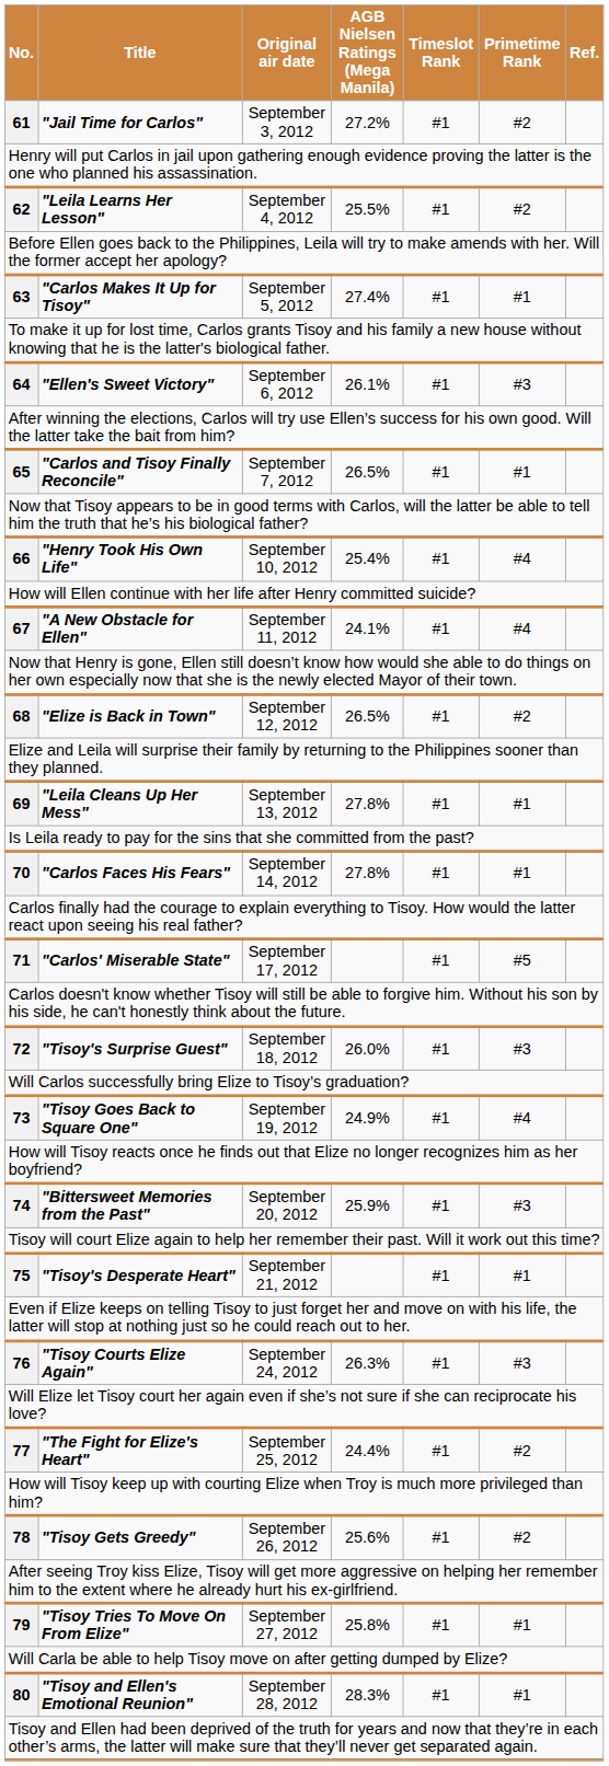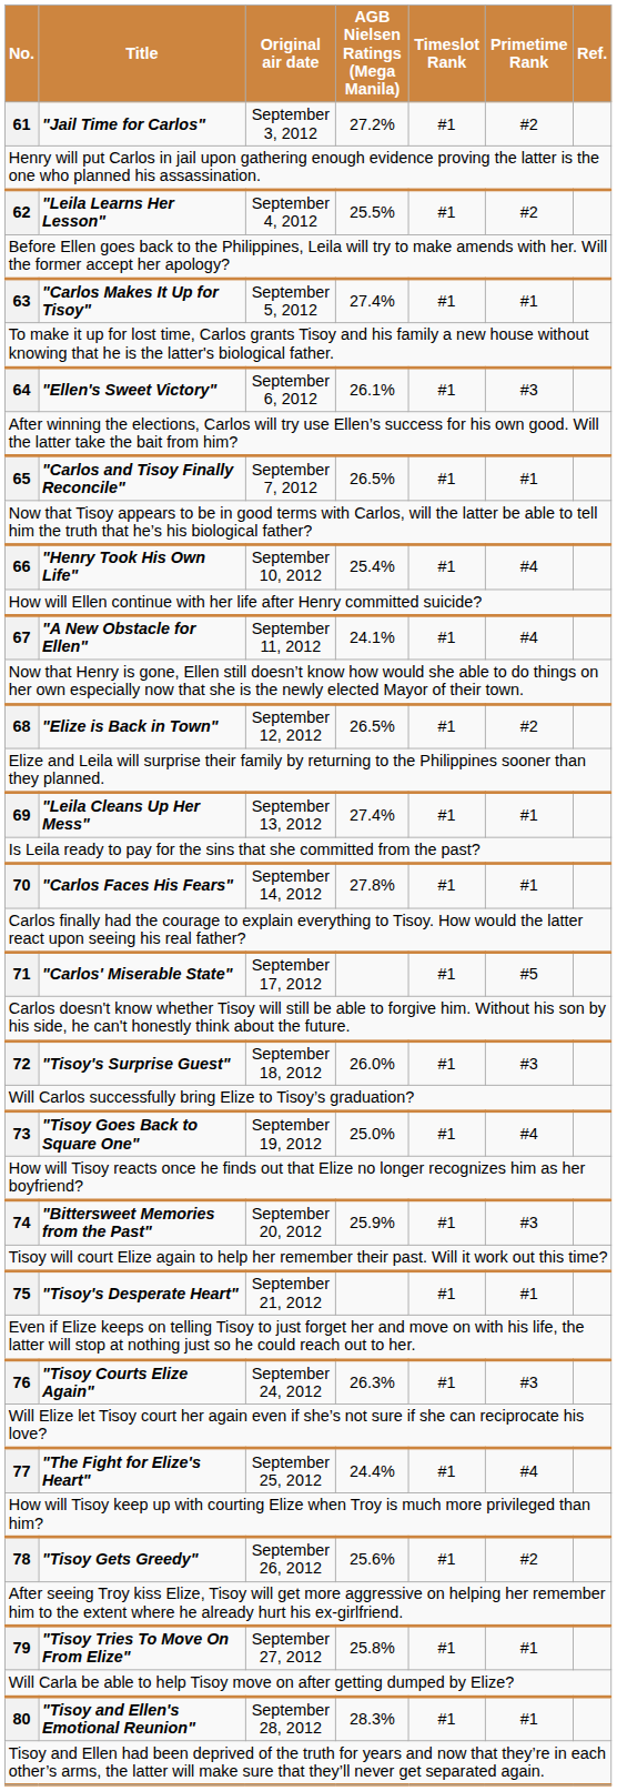 <table class="wikitable" style="text-align:center">
 <tr>
 <th style="background:#CD853F; color:#ffffff">No.</th>
 <th style="background:#CD853F; color:#ffffff">Title</th>
 <th style="background:#CD853F; color:#ffffff">Original air date</th>
 <th style="background:#CD853F; color:#ffffff">AGB Nielsen Ratings<br>(Mega Manila)</th>
 <th style="background:#CD853F; color:#ffffff">Timeslot Rank</th>
 <th style="background:#CD853F; color:#ffffff">Primetime Rank</th>
 <th style="background:#CD853F; color:#ffffff">Ref.</th>
 </tr>
 <tr>
 <th>61</th>
 <td align="left"><strong><em>"Jail Time for Carlos"</em></strong></td>
 <td>September 3, 2012</td>
 <td>27.2%</td>
 <td>#1</td>
 <td>#2</td>
 <td></td>
 </tr>
 <tr>
 <td colspan = "7" style="text-align: left; border-bottom: 3px solid #CD853F;">Henry will put Carlos in jail upon gathering enough evidence proving the latter is the one who planned his assassination.</td>
 </tr>
 <tr>
 <th>62</th>
 <td align="left"><strong><em>"Leila Learns Her Lesson"</em></strong></td>
 <td>September 4, 2012</td>
 <td>25.5%</td>
 <td>#1</td>
 <td>#2</td>
 <td></td>
 </tr>
 <tr>
 <td colspan = "7" style="text-align: left; border-bottom: 3px solid #CD853F;">Before Ellen goes back to the Philippines, Leila will try to make amends with her. Will the former accept her apology?</td>
 </tr>
 <tr>
 <th>63</th>
 <td align="left"><strong><em>"Carlos Makes It Up for Tisoy"</em></strong></td>
 <td>September 5, 2012</td>
 <td>27.4%</td>
 <td>#1</td>
 <td>#1</td>
 <td></td>
 </tr>
 <tr>
 <td colspan = "7" style="text-align: left; border-bottom: 3px solid #CD853F;">To make it up for lost time, Carlos grants Tisoy and his family a new house without knowing that he is the latter's biological father.</td>
 </tr>
 <tr>
 <th>64</th>
 <td align="left"><strong><em>"Ellen's Sweet Victory"</em></strong></td>
 <td>September 6, 2012</td>
 <td>26.1%</td>
 <td>#1</td>
 <td>#3</td>
 <td></td>
 </tr>
 <tr>
 <td colspan = "7" style="text-align: left; border-bottom: 3px solid #CD853F;">After winning the elections, Carlos will try use Ellen’s success for his own good. Will the latter take the bait from him?</td>
 </tr>
 <tr>
 <th>65</th>
 <td align="left"><strong><em>"Carlos and Tisoy Finally Reconcile"</em></strong></td>
 <td>September 7, 2012</td>
 <td>26.5%</td>
 <td>#1</td>
 <td>#1</td>
 <td></td>
 </tr>
 <tr>
 <td colspan = "7" style="text-align: left; border-bottom: 3px solid #CD853F;">Now that Tisoy appears to be in good terms with Carlos, will the latter be able to tell him the truth that he’s his biological father?</td>
 </tr>
 <tr>
 <th>66</th>
 <td align="left"><strong><em>"Henry Took His Own Life"</em></strong></td>
 <td>September 10, 2012</td>
 <td>25.4%</td>
 <td>#1</td>
 <td>#4</td>
 <td></td>
 </tr>
 <tr>
 <td colspan = "7" style="text-align: left; border-bottom: 3px solid #CD853F;">How will Ellen continue with her life after Henry committed suicide?</td>
 </tr>
 <tr>
 <th>67</th>
 <td align="left"><strong><em>"A New Obstacle for Ellen"</em></strong></td>
 <td>September 11, 2012</td>
 <td>24.1%</td>
 <td>#1</td>
 <td>#4</td>
 <td></td>
 </tr>
 <tr>
 <td colspan = "7" style="text-align: left; border-bottom: 3px solid #CD853F;">Now that Henry is gone, Ellen still doesn’t know how would she able to do things on her own especially now that she is the newly elected Mayor of their town.</td>
 </tr>
 <tr>
 <th>68</th>
 <td align="left"><strong><em>"Elize is Back in Town"</em></strong></td>
 <td>September 12, 2012</td>
 <td>26.5%</td>
 <td>#1</td>
 <td>#2</td>
 <td></td>
 </tr>
 <tr>
 <td colspan = "7" style="text-align: left; border-bottom: 3px solid #CD853F;">Elize and Leila will surprise their family by returning to the Philippines sooner than they planned.</td>
 </tr>
 <tr>
 <th>69</th>
 <td align="left"><strong><em>"Leila Cleans Up Her Mess"</em></strong></td>
 <td>September 13, 2012</td>
-<td>27.8%</td>
+<td>27.4%</td>
 <td>#1</td>
 <td>#1</td>
 <td></td>
 </tr>
 <tr>
 <td colspan = "7" style="text-align: left; border-bottom: 3px solid #CD853F;">Is Leila ready to pay for the sins that she committed from the past?</td>
 </tr>
 <tr>
 <th>70</th>
 <td align="left"><strong><em>"Carlos Faces His Fears"</em></strong></td>
 <td>September 14, 2012</td>
 <td>27.8%</td>
 <td>#1</td>
 <td>#1</td>
 <td></td>
 </tr>
 <tr>
 <td colspan = "7" style="text-align: left; border-bottom: 3px solid #CD853F;">Carlos finally had the courage to explain everything to Tisoy. How would the latter react upon seeing his real father?</td>
 </tr>
 <tr>
 <th>71</th>
 <td align="left"><strong><em>"Carlos' Miserable State"</em></strong></td>
 <td>September 17, 2012</td>
 <td></td>
 <td>#1</td>
 <td>#5</td>
 <td></td>
 </tr>
 <tr>
 <td colspan = "7" style="text-align: left; border-bottom: 3px solid #CD853F;">Carlos doesn't know whether Tisoy will still be able to forgive him. Without his son by his side, he can't honestly think about the future.</td>
 </tr>
 <tr>
 <th>72</th>
 <td align="left"><strong><em>"Tisoy's Surprise Guest"</em></strong></td>
 <td>September 18, 2012</td>
 <td>26.0%</td>
 <td>#1</td>
 <td>#3</td>
 <td></td>
 </tr>
 <tr>
 <td colspan = "7" style="text-align: left; border-bottom: 3px solid #CD853F;">Will Carlos successfully bring Elize to Tisoy’s graduation?</td>
 </tr>
 <tr>
 <th>73</th>
 <td align="left"><strong><em>"Tisoy Goes Back to Square One"</em></strong></td>
 <td>September 19, 2012</td>
-<td>24.9%</td>
+<td>25.0%</td>
 <td>#1</td>
 <td>#4</td>
 <td></td>
 </tr>
 <tr>
 <td colspan = "7" style="text-align: left; border-bottom: 3px solid #CD853F;">How will Tisoy reacts once he finds out that Elize no longer recognizes him as her boyfriend?</td>
 </tr>
 <tr>
 <th>74</th>
 <td align="left"><strong><em>"Bittersweet Memories from the Past"</em></strong></td>
 <td>September 20, 2012</td>
 <td>25.9%</td>
 <td>#1</td>
 <td>#3</td>
 <td></td>
 </tr>
 <tr>
 <td colspan = "7" style="text-align: left; border-bottom: 3px solid #CD853F;">Tisoy will court Elize again to help her remember their past. Will it work out this time?</td>
 </tr>
 <tr>
 <th>75</th>
 <td align="left"><strong><em>"Tisoy's Desperate Heart"</em></strong></td>
 <td>September 21, 2012</td>
 <td></td>
 <td>#1</td>
 <td>#1</td>
 <td></td>
 </tr>
 <tr>
 <td colspan = "7" style="text-align: left; border-bottom: 3px solid #CD853F;">Even if Elize keeps on telling Tisoy to just forget her and move on with his life, the latter will stop at nothing just so he could reach out to her.</td>
 </tr>
 <tr>
 <th>76</th>
 <td align="left"><strong><em>"Tisoy Courts Elize Again"</em></strong></td>
 <td>September 24, 2012</td>
 <td>26.3%</td>
 <td>#1</td>
 <td>#3</td>
 <td></td>
 </tr>
 <tr>
 <td colspan = "7" style="text-align: left; border-bottom: 3px solid #CD853F;">Will Elize let Tisoy court her again even if she’s not sure if she can reciprocate his love?</td>
 </tr>
 <tr>
 <th>77</th>
 <td align="left"><strong><em>"The Fight for Elize's Heart"</em></strong></td>
 <td>September 25, 2012</td>
 <td>24.4%</td>
 <td>#1</td>
-<td>#2</td>
+<td>#4</td>
 <td></td>
 </tr>
 <tr>
 <td colspan = "7" style="text-align: left; border-bottom: 3px solid #CD853F;">How will Tisoy keep up with courting Elize when Troy is much more privileged than him?</td>
 </tr>
 <tr>
 <th>78</th>
 <td align="left"><strong><em>"Tisoy Gets Greedy"</em></strong></td>
 <td>September 26, 2012</td>
 <td>25.6%</td>
 <td>#1</td>
 <td>#2</td>
 <td></td>
 </tr>
 <tr>
 <td colspan = "7" style="text-align: left; border-bottom: 3px solid #CD853F;">After seeing Troy kiss Elize, Tisoy will get more aggressive on helping her remember him to the extent where he already hurt his ex-girlfriend.</td>
 </tr>
 <tr>
 <th>79</th>
 <td align="left"><strong><em>"Tisoy Tries To Move On From Elize"</em></strong></td>
 <td>September 27, 2012</td>
 <td>25.8%</td>
 <td>#1</td>
 <td>#1</td>
 <td></td>
 </tr>
 <tr>
 <td colspan = "7" style="text-align: left; border-bottom: 3px solid #CD853F;">Will Carla be able to help Tisoy move on after getting dumped by Elize?</td>
 </tr>
 <tr>
 <th>80</th>
 <td align="left"><strong><em>"Tisoy and Ellen's Emotional Reunion"</em></strong></td>
 <td>September 28, 2012</td>
 <td>28.3%</td>
 <td>#1</td>
 <td>#1</td>
 <td></td>
 </tr>
 <tr>
 <td colspan = "7" style="text-align: left; border-bottom: 3px solid #CD853F;">Tisoy and Ellen had been deprived of the truth for years and now that they’re in each other’s arms, the latter will make sure that they’ll never get separated again.</td>
 </tr>
 <tr>
 </tr>
 </table>
